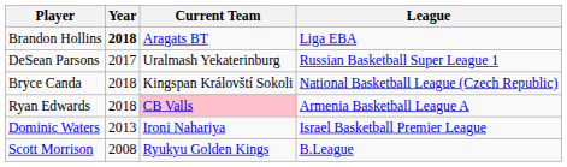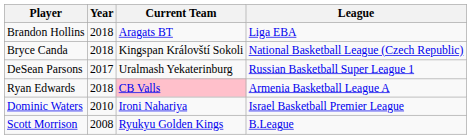 <table class="wikitable">
 <tr>
 <th>Player</th>
 <th>Year</th>
 <th>Current Team</th>
 <th>League</th>
 </tr>
 <tr>
 <td>Brandon Hollins</td>
-<td><strong>2018</strong></td>
+<td>2018</td>
 <td><a href='#'>Aragats BT</a></td>
 <td><a href='#'>Liga EBA</a></td>
+</tr>
+<tr>
+<td>Bryce Canda</td>
+<td>2018</td>
+<td>Kingspan Královští Sokoli</td>
+<td><a href='#'>National Basketball League (Czech Republic)</a></td>
 </tr>
 <tr>
 <td>DeSean Parsons</td>
 <td>2017</td>
 <td>Uralmash Yekaterinburg</td>
 <td><a href='#'>Russian Basketball Super League 1</a></td>
-</tr>
-<tr>
-<td>Bryce Canda</td>
-<td>2018</td>
-<td>Kingspan Královští Sokoli</td>
-<td><a href='#'>National Basketball League (Czech Republic)</a></td>
 </tr>
 <tr>
 <td>Ryan Edwards</td>
 <td>2018</td>
 <td style="background: pink;"><a href='#'>CB Valls</a></td>
 <td><a href='#'>Armenia Basketball League A</a></td>
 </tr>
 <tr>
 <td><a href='#'>Dominic Waters</a></td>
-<td>2013</td>
+<td>2010</td>
 <td><a href='#'>Ironi Nahariya</a></td>
 <td><a href='#'>Israel Basketball Premier League</a></td>
 </tr>
 <tr>
 <td><a href='#'>Scott Morrison</a></td>
 <td>2008</td>
 <td><a href='#'>Ryukyu Golden Kings</a></td>
 <td><a href='#'>B.League</a></td>
 </tr>
 </table>
